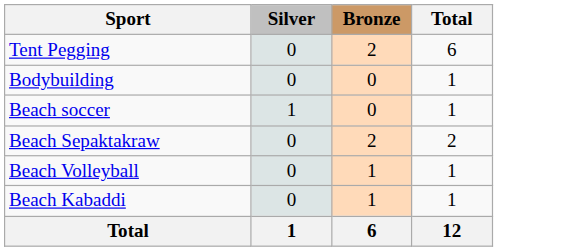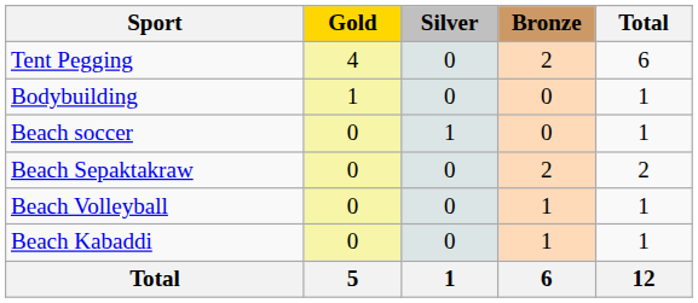 <table class="wikitable sortable" style="text-align:center;">
 <tr>
 <th width=200>Sport</th>
+<td bgcolor=gold width=60><strong>Gold</strong></td>
 <td bgcolor=silver width=60><strong>Silver</strong></td>
 <td bgcolor=#cc9966 width=60><strong>Bronze</strong></td>
 <th width=60>Total</th>
 </tr>
 <tr>
 <td align=left><a href='#'>Tent Pegging</a></td>
+<td bgcolor=#F7F6A8>4</td>
 <td bgcolor=#dce5e5>0</td>
 <td bgcolor=#ffdab9>2</td>
 <td>6</td>
 </tr>
 <tr>
 <td align=left><a href='#'>Bodybuilding</a></td>
+<td bgcolor=#F7F6A8>1</td>
 <td bgcolor=#dce5e5>0</td>
 <td bgcolor=#ffdab9>0</td>
 <td>1</td>
 </tr>
 <tr>
 <td align=left><a href='#'>Beach soccer</a></td>
+<td bgcolor=#F7F6A8>0</td>
 <td bgcolor=#dce5e5>1</td>
 <td bgcolor=#ffdab9>0</td>
 <td>1</td>
 </tr>
 <tr>
 <td align=left><a href='#'>Beach Sepaktakraw</a></td>
+<td bgcolor=#F7F6A8>0</td>
 <td bgcolor=#dce5e5>0</td>
 <td bgcolor=#ffdab9>2</td>
 <td>2</td>
 </tr>
 <tr>
 <td align=left><a href='#'>Beach Volleyball</a></td>
+<td bgcolor=#F7F6A8>0</td>
 <td bgcolor=#dce5e5>0</td>
 <td bgcolor=#ffdab9>1</td>
 <td>1</td>
 </tr>
 <tr>
 <td align=left><a href='#'>Beach Kabaddi</a></td>
+<td bgcolor=#F7F6A8>0</td>
 <td bgcolor=#dce5e5>0</td>
 <td bgcolor=#ffdab9>1</td>
 <td>1</td>
 </tr>
 <tr>
 <th>Total</th>
+<th>5</th>
 <th>1</th>
 <th>6</th>
 <th>12</th>
 </tr>
 </table>
